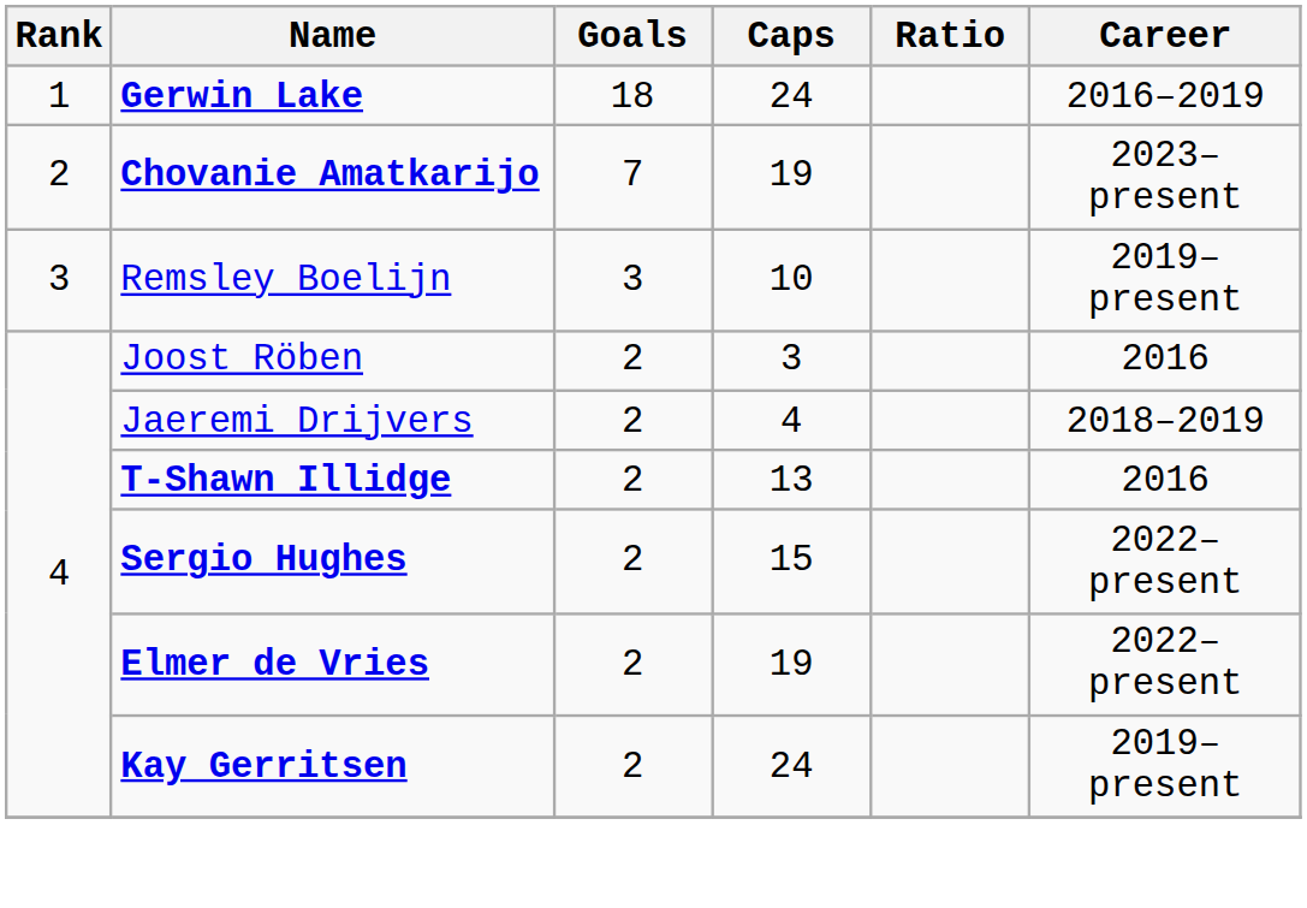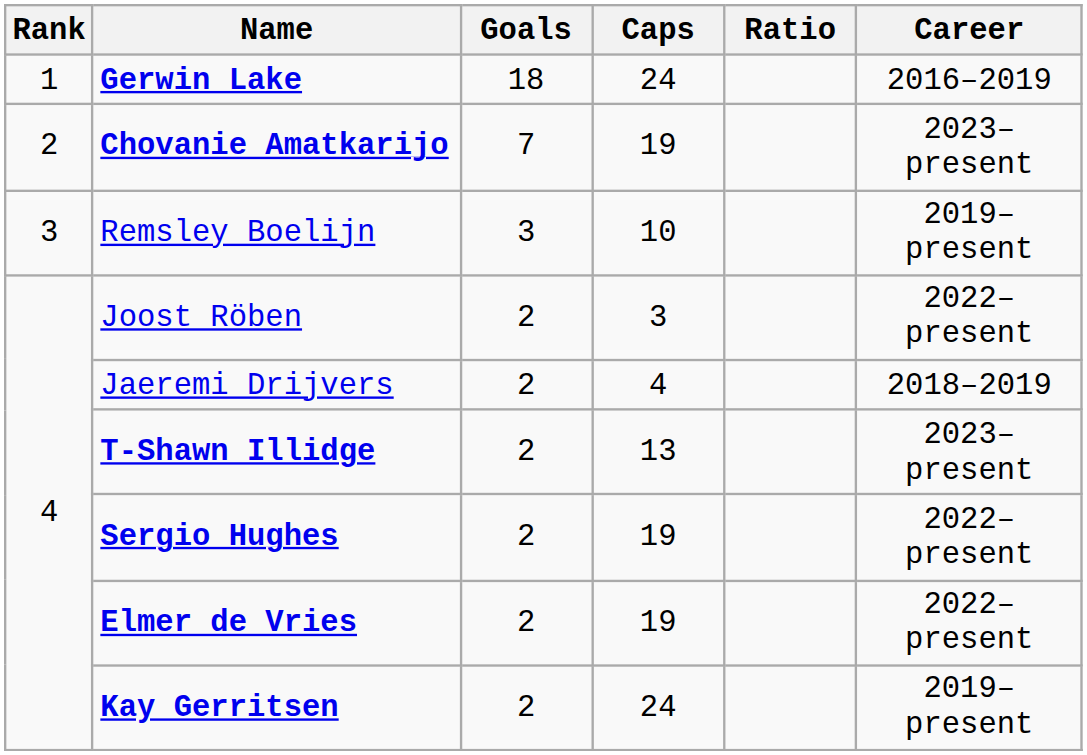 <table class="wikitable sortable" style="text-align:center;">
 <tr>
 <th width=30px>Rank</th>
 <th style="width:150px;">Name</th>
 <th width=50px>Goals</th>
 <th width=50px>Caps</th>
 <th width=50px>Ratio</th>
 <th width=90px>Career</th>
 </tr>
 <tr>
 <td>1</td>
 <td align="left"><strong><a href='#'>Gerwin Lake</a></strong></td>
 <td>18</td>
 <td>24</td>
 <td></td>
 <td>2016–2019</td>
 </tr>
 <tr>
 <td>2</td>
 <td align="left"><strong><a href='#'>Chovanie Amatkarijo</a></strong></td>
 <td>7</td>
 <td>19</td>
 <td></td>
 <td>2023–present</td>
 </tr>
 <tr>
 <td>3</td>
 <td align="left"><a href='#'>Remsley Boelijn</a></td>
 <td>3</td>
 <td>10</td>
 <td></td>
 <td>2019–present</td>
 </tr>
 <tr>
 <td rowspan=6>4</td>
 <td align="left"><a href='#'>Joost Röben</a></td>
 <td>2</td>
 <td>3</td>
 <td></td>
-<td>2016</td>
+<td>2022–present</td>
 </tr>
 <tr>
 <td align="left"><a href='#'>Jaeremi Drijvers</a></td>
 <td>2</td>
 <td>4</td>
 <td></td>
 <td>2018–2019</td>
 </tr>
 <tr>
 <td align="left"><strong><a href='#'>T-Shawn Illidge</a></strong></td>
 <td>2</td>
 <td>13</td>
 <td></td>
-<td>2016</td>
+<td>2023–present</td>
 </tr>
 <tr>
 <td align="left"><strong><a href='#'>Sergio Hughes</a></strong></td>
 <td>2</td>
-<td>15</td>
+<td>19</td>
 <td></td>
 <td>2022–present</td>
 </tr>
 <tr>
 <td align="left"><strong><a href='#'>Elmer de Vries</a></strong></td>
 <td>2</td>
 <td>19</td>
 <td></td>
 <td>2022–present</td>
 </tr>
 <tr>
 <td align="left"><strong><a href='#'>Kay Gerritsen</a></strong></td>
 <td>2</td>
 <td>24</td>
 <td></td>
 <td>2019–present</td>
 </tr>
 <tr>
 </tr>
 </table>
